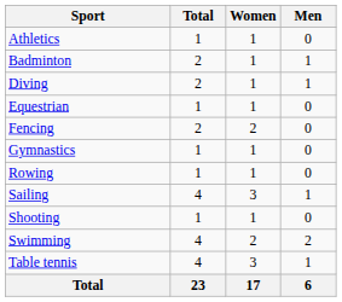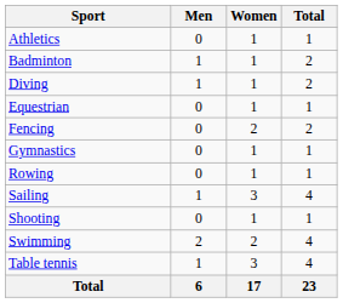 <table class="wikitable sortable" style="text-align:center;">
 <tr>
 <th width=180>Sport</th>
+<th width=55>Men</th>
+<th width=55>Women</th>
 <th width=55>Total</th>
-<th width=55>Women</th>
-<th width=55>Men</th>
 </tr>
 <tr>
 <td style="text-align:left"><a href='#'>Athletics</a></td>
-<td>1</td>
-<td>1</td>
 <td>0</td>
-</tr>
-<tr>
-<td style="text-align:left"><a href='#'>Badminton</a></td>
-<td>2</td>
 <td>1</td>
 <td>1</td>
 </tr>
 <tr>
+<td style="text-align:left"><a href='#'>Badminton</a></td>
+<td>1</td>
+<td>1</td>
+<td>2</td>
+</tr>
+<tr>
 <td style="text-align:left"><a href='#'>Diving</a></td>
+<td>1</td>
+<td>1</td>
 <td>2</td>
+</tr>
+<tr>
+<td style="text-align:left"><a href='#'>Equestrian</a></td>
+<td>0</td>
 <td>1</td>
 <td>1</td>
 </tr>
 <tr>
-<td style="text-align:left"><a href='#'>Equestrian</a></td>
-<td>1</td>
-<td>1</td>
+<td style="text-align:left"><a href='#'>Fencing</a></td>
 <td>0</td>
-</tr>
-<tr>
-<td style="text-align:left"><a href='#'>Fencing</a></td>
-<td>2</td>
-<td>2</td>
-<td>0</td>
-</tr>
-<tr>
-<td style="text-align:left"><a href='#'>Gymnastics</a></td>
-<td>1</td>
-<td>1</td>
-<td>0</td>
-</tr>
-<tr>
-<td style="text-align:left"><a href='#'>Rowing</a></td>
-<td>1</td>
-<td>1</td>
-<td>0</td>
-</tr>
-<tr>
-<td style="text-align:left"><a href='#'>Sailing</a></td>
-<td>4</td>
-<td>3</td>
-<td>1</td>
-</tr>
-<tr>
-<td style="text-align:left"><a href='#'>Shooting</a></td>
-<td>1</td>
-<td>1</td>
-<td>0</td>
-</tr>
-<tr>
-<td style="text-align:left"><a href='#'>Swimming</a></td>
-<td>4</td>
 <td>2</td>
 <td>2</td>
 </tr>
 <tr>
-<td style="text-align:left"><a href='#'>Table tennis</a></td>
-<td>4</td>
-<td>3</td>
+<td style="text-align:left"><a href='#'>Gymnastics</a></td>
+<td>0</td>
+<td>1</td>
 <td>1</td>
 </tr>
 <tr>
+<td style="text-align:left"><a href='#'>Rowing</a></td>
+<td>0</td>
+<td>1</td>
+<td>1</td>
+</tr>
+<tr>
+<td style="text-align:left"><a href='#'>Sailing</a></td>
+<td>1</td>
+<td>3</td>
+<td>4</td>
+</tr>
+<tr>
+<td style="text-align:left"><a href='#'>Shooting</a></td>
+<td>0</td>
+<td>1</td>
+<td>1</td>
+</tr>
+<tr>
+<td style="text-align:left"><a href='#'>Swimming</a></td>
+<td>2</td>
+<td>2</td>
+<td>4</td>
+</tr>
+<tr>
+<td style="text-align:left"><a href='#'>Table tennis</a></td>
+<td>1</td>
+<td>3</td>
+<td>4</td>
+</tr>
+<tr>
 <th>Total</th>
+<th>6</th>
+<th>17</th>
 <th>23</th>
-<th>17</th>
-<th>6</th>
 </tr>
 </table>
